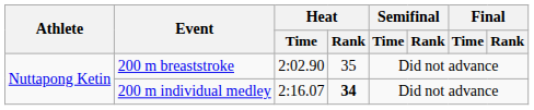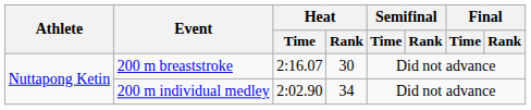 <table class=wikitable style="font-size:90%">
 <tr>
 <th rowspan="2">Athlete</th>
 <th rowspan="2">Event</th>
 <th colspan="2">Heat</th>
 <th colspan="2">Semifinal</th>
 <th colspan="2">Final</th>
 </tr>
 <tr style="font-size:95%">
 <th>Time</th>
 <th>Rank</th>
 <th>Time</th>
 <th>Rank</th>
 <th>Time</th>
 <th>Rank</th>
 </tr>
 <tr align=center>
 <td align=left rowspan=2><a href='#'>Nuttapong Ketin</a></td>
 <td align=left><a href='#'>200 m breaststroke</a></td>
-<td>2:02.90</td>
-<td>35</td>
+<td>2:16.07</td>
+<td>30</td>
 <td colspan=4>Did not advance</td>
 </tr>
 <tr align=center>
 <td align=left><a href='#'>200 m individual medley</a></td>
-<td>2:16.07</td>
-<td><strong>34</strong></td>
+<td>2:02.90</td>
+<td>34</td>
 <td colspan=4>Did not advance</td>
 </tr>
 </table>
